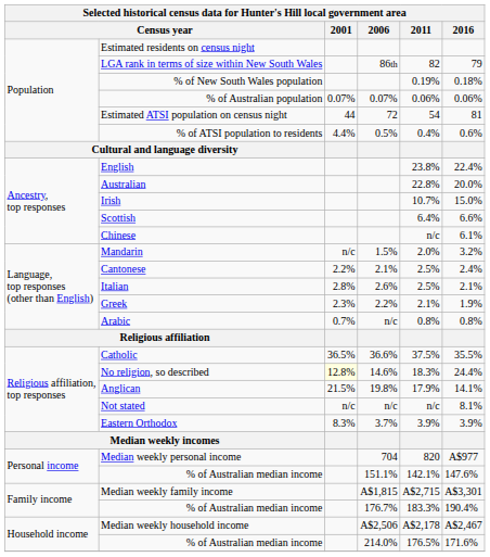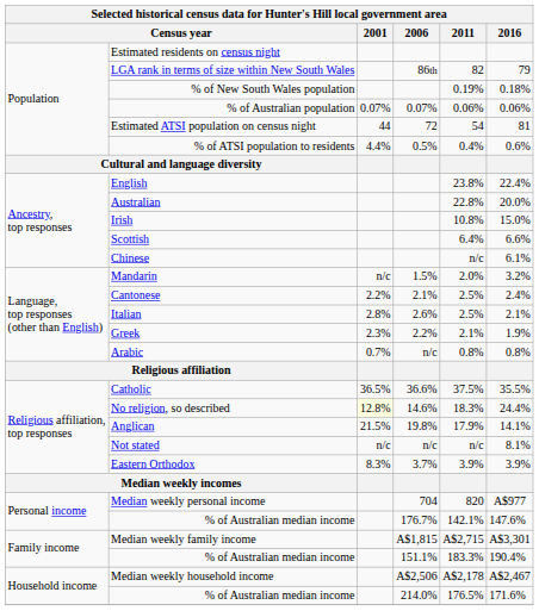 <table class="wikitable">
 <tr>
 <th colspan=7>Selected historical census data for Hunter's Hill local government area</th>
 </tr>
 <tr>
 <th colspan=3>Census year</th>
 <th>2001</th>
 <th>2006</th>
 <th>2011</th>
 <th>2016</th>
 </tr>
 <tr>
 <td rowspan=6 colspan="2">Population</td>
 <td>Estimated residents on <a href='#'>census night</a></td>
 <td align="right"></td>
 <td align="right"> </td>
 <td align="right"> </td>
 <td align="right"> </td>
 </tr>
 <tr>
 <td align="right"><a href='#'>LGA rank in terms of size within New South Wales</a></td>
 <td align="right"></td>
 <td align="right">86<small>th</small></td>
 <td align="right"> 82</td>
 <td align="right"> 79</td>
 </tr>
 <tr>
 <td align="right">% of New South Wales population</td>
 <td align="right"></td>
 <td align="right"></td>
 <td align="right">0.19%</td>
 <td align="right"> 0.18%</td>
 </tr>
 <tr>
 <td align="right">% of Australian population</td>
 <td align="right">0.07%</td>
 <td align="right"> 0.07%</td>
 <td align="right"> 0.06%</td>
 <td align="right"> 0.06%</td>
 </tr>
 <tr>
 <td>Estimated <a href='#'>ATSI</a> population on census night</td>
 <td align="right">44</td>
 <td align="right"> 72</td>
 <td align="right"> 54</td>
 <td align="right">81</td>
 </tr>
 <tr>
 <td align="right">% of ATSI population to residents</td>
 <td align="right">4.4%</td>
 <td align="right"> 0.5%</td>
 <td align="right"> 0.4%</td>
 <td align="right"> 0.6%</td>
 </tr>
 <tr>
 <th colspan=3>Cultural and language diversity</th>
 <th></th>
 <th></th>
 <th></th>
 <th></th>
 </tr>
 <tr>
 <td rowspan=5 colspan=2><a href='#'>Ancestry</a>,<br>top responses</td>
 <td><a href='#'>English</a></td>
 <td align="right"></td>
 <td align="right"></td>
 <td align="right">23.8%</td>
 <td align="right"> 22.4%</td>
 </tr>
 <tr>
 <td><a href='#'>Australian</a></td>
 <td align="right"></td>
 <td align="right"></td>
 <td align="right">22.8%</td>
 <td align="right"> 20.0%</td>
 </tr>
 <tr>
 <td><a href='#'>Irish</a></td>
 <td align="right"></td>
 <td align="right"></td>
-<td align="right">10.7%</td>
+<td align="right">10.8%</td>
 <td align="right"> 15.0%</td>
 </tr>
 <tr>
 <td><a href='#'>Scottish</a></td>
 <td align="right"></td>
 <td align="right"></td>
 <td align="right">6.4%</td>
 <td align="right"> 6.6%</td>
 </tr>
 <tr>
 <td><a href='#'>Chinese</a></td>
 <td align="right"></td>
 <td align="right"></td>
 <td align="right">n/c</td>
 <td align="right"> 6.1%</td>
 </tr>
 <tr>
 <td rowspan=5 colspan=2>Language,<br>top responses<br>(other than <a href='#'>English</a>)</td>
 <td><a href='#'>Mandarin</a></td>
 <td align="right">n/c</td>
 <td align="right"> 1.5%</td>
 <td align="right"> 2.0%</td>
 <td align="right"> 3.2%</td>
 </tr>
 <tr>
 <td><a href='#'>Cantonese</a></td>
 <td align="right">2.2%</td>
 <td align="right"> 2.1%</td>
 <td align="right"> 2.5%</td>
 <td align="right"> 2.4%</td>
 </tr>
 <tr>
 <td><a href='#'>Italian</a></td>
 <td align="right">2.8%</td>
 <td align="right"> 2.6%</td>
 <td align="right"> 2.5%</td>
 <td align="right"> 2.1%</td>
 </tr>
 <tr>
 <td><a href='#'>Greek</a></td>
 <td align="right">2.3%</td>
 <td align="right"> 2.2%</td>
 <td align="right"> 2.1%</td>
 <td align="right"> 1.9%</td>
 </tr>
 <tr>
 <td><a href='#'>Arabic</a></td>
 <td align="right">0.7%</td>
 <td align="right"> n/c</td>
 <td align="right"> 0.8%</td>
 <td align="right"> 0.8%</td>
 </tr>
 <tr>
 <th colspan=3>Religious affiliation</th>
 <th></th>
 <th></th>
 <th></th>
 <th></th>
 </tr>
 <tr>
 <td rowspan=5 colspan=2><a href='#'>Religious</a> affiliation,<br>top responses</td>
 <td><a href='#'>Catholic</a></td>
 <td align="right">36.5%</td>
 <td align="right"> 36.6%</td>
 <td align="right"> 37.5%</td>
 <td align="right"> 35.5%</td>
 </tr>
 <tr>
 <td><a href='#'>No religion</a>, so described</td>
 <td align="right" style="background: lightyellow;">12.8%</td>
 <td align="right"> 14.6%</td>
 <td align="right"> 18.3%</td>
 <td align="right"> 24.4%</td>
 </tr>
 <tr>
 <td><a href='#'>Anglican</a></td>
 <td align="right">21.5%</td>
 <td align="right"> 19.8%</td>
 <td align="right"> 17.9%</td>
 <td align="right"> 14.1%</td>
 </tr>
 <tr>
 <td><a href='#'>Not stated</a></td>
 <td align="right">n/c</td>
 <td align="right">n/c</td>
 <td align="right">n/c</td>
 <td align="right"> 8.1%</td>
 </tr>
 <tr>
 <td><a href='#'>Eastern Orthodox</a></td>
 <td align="right">8.3%</td>
 <td align="right"> 3.7%</td>
 <td align="right"> 3.9%</td>
 <td align="right"> 3.9%</td>
 </tr>
 <tr>
 <th colspan=3>Median weekly incomes</th>
 <th></th>
 <th></th>
 <th></th>
 <th></th>
 </tr>
 <tr>
 <td rowspan=2 colspan=2>Personal <a href='#'>income</a></td>
 <td><a href='#'>Median</a> weekly personal income</td>
 <td align="right"></td>
 <td align="right">704</td>
 <td align="right">820</td>
 <td align="center">A$977</td>
 </tr>
 <tr>
 <td align="right">% of Australian median income</td>
 <td align="right"></td>
-<td align="right">151.1%</td>
+<td align="right">176.7%</td>
 <td align="right">142.1%</td>
 <td>147.6%</td>
 </tr>
 <tr>
 <td rowspan=2 colspan=2>Family income</td>
 <td>Median weekly family income</td>
 <td align="right"></td>
 <td align="right">A$1,815</td>
 <td align="right">A$2,715</td>
 <td>A$3,301</td>
 </tr>
 <tr>
 <td align="right">% of Australian median income</td>
 <td align="right"></td>
-<td align="right">176.7%</td>
+<td align="right">151.1%</td>
 <td align="right">183.3%</td>
 <td>190.4%</td>
 </tr>
 <tr>
 <td rowspan=2 colspan=2>Household income</td>
 <td>Median weekly household income</td>
 <td align="right"></td>
 <td align="right">A$2,506</td>
 <td align="right">A$2,178</td>
 <td>A$2,467</td>
 </tr>
 <tr>
 <td align="right">% of Australian median income</td>
 <td align="right"></td>
 <td align="right">214.0%</td>
 <td align="right">176.5%</td>
 <td>171.6%</td>
 </tr>
 <tr>
 </tr>
 </table>
